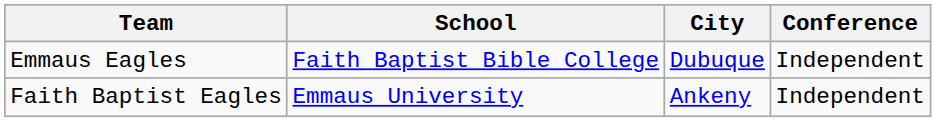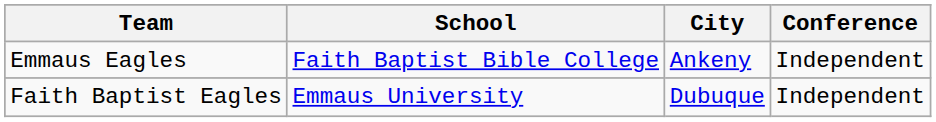 <table class="sortable wikitable">
 <tr>
 <th>Team</th>
 <th>School</th>
 <th>City</th>
 <th>Conference</th>
 </tr>
 <tr>
 <td>Emmaus Eagles</td>
 <td><a href='#'>Faith Baptist Bible College</a></td>
-<td><a href='#'>Dubuque</a></td>
+<td><a href='#'>Ankeny</a></td>
 <td>Independent</td>
 </tr>
 <tr>
 <td>Faith Baptist Eagles</td>
 <td><a href='#'>Emmaus University</a></td>
-<td><a href='#'>Ankeny</a></td>
+<td><a href='#'>Dubuque</a></td>
 <td>Independent</td>
 </tr>
 </table>
